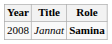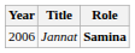 <table class="wikitable sortable plainrowheaders">
 <tr style="text-align:center;">
 <th scope="col">Year</th>
 <th scope="col">Title</th>
 <th scope="col">Role</th>
 </tr>
 <tr>
-<td>2008</td>
+<td>2006</td>
 <td><em>Jannat</em></td>
 <td><strong>Samina</strong></td>
 </tr>
 </table>
